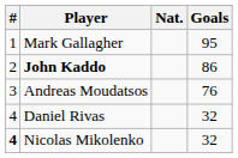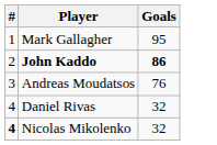 <table class="wikitable sortable" style="text-align: center;">
 <tr>
 <th>#</th>
 <th>Player</th>
-<th class="unsortable">Nat.</th>
 <th>Goals</th>
 </tr>
 <tr>
 <td>1</td>
 <td align="left">Mark Gallagher</td>
-<td></td>
 <td>95</td>
 </tr>
 <tr>
 <td>2</td>
 <td align="left"><strong>John Kaddo</strong></td>
-<td></td>
-<td>86</td>
+<td><strong>86</strong></td>
 </tr>
 <tr>
 <td>3</td>
 <td align="left">Andreas Moudatsos</td>
-<td></td>
 <td>76</td>
 </tr>
 <tr>
 <td>4</td>
 <td align="left">Daniel Rivas</td>
-<td></td>
 <td>32</td>
 </tr>
 <tr>
 <td><strong>4</strong></td>
 <td align="left">Nicolas Mikolenko</td>
-<td></td>
 <td>32</td>
 </tr>
 </table>
